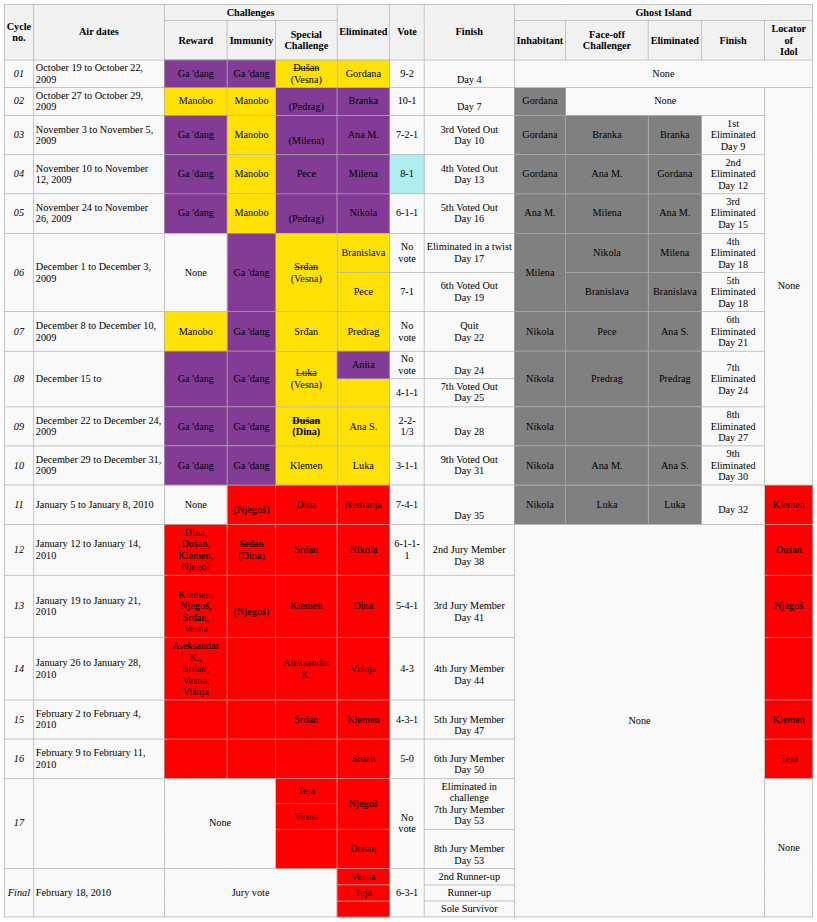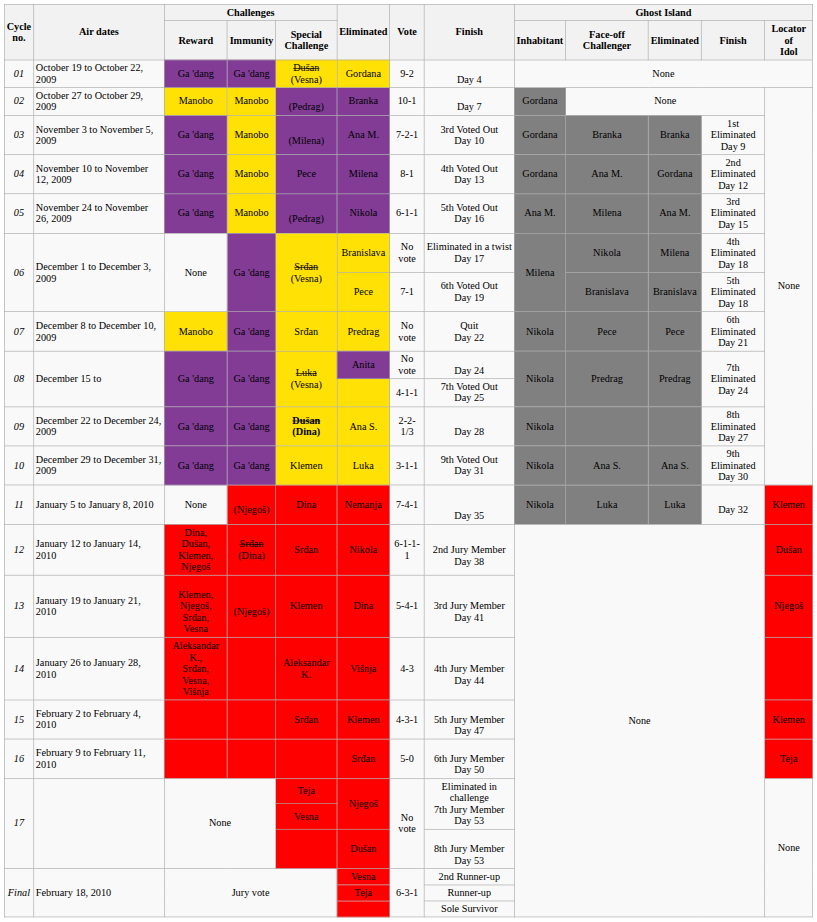 <table class="wikitable" style="margin:auto;">
 <tr>
 <th bgcolor="gray" rowspan="2">Cycle<br>no.</th>
 <th bgcolor="gray" rowspan="2">Air dates</th>
 <th bgcolor="gray" colspan="3">Challenges</th>
 <th bgcolor="gray" rowspan="2">Eliminated</th>
 <th bgcolor="gray" rowspan="2">Vote</th>
 <th bgcolor="gray" rowspan="2">Finish</th>
 <th bgcolor="gray" colspan="5">Ghost Island</th>
 </tr>
 <tr>
 <th bgcolor="gray">Reward</th>
 <th bgcolor="gray">Immunity</th>
 <th bgcolor="gray">Special<br>Challenge</th>
 <th bgcolor="gray">Inhabitant</th>
 <th bgcolor="gray">Face-off Challenger</th>
 <th bgcolor="gray">Eliminated</th>
 <th bgcolor="gray">Finish</th>
 <th bgcolor="gray">Locator of <br>Idol</th>
 </tr>
 <tr>
 <td align="center"><em>01</em></td>
 <td>October 19 to October 22, 2009</td>
 <td bgcolor="#823C96" align="center"><span>Ga 'dang</span></td>
 <td bgcolor="#823C96" align="center"><span>Ga 'dang</span></td>
 <td align="center" bgcolor="#FFE105"><s>Dušan</s><br>(Vesna)</td>
 <td align="center" bgcolor="#FFE105">Gordana</td>
 <td align="center">9-2</td>
 <td align="center"><br>Day 4</td>
 <td align="center" colspan="5">None</td>
 </tr>
 <tr>
 <td align="center"><em>02</em></td>
 <td>October 27 to October 29, 2009</td>
 <td align="center" bgcolor="#FFE105">Manobo</td>
 <td align="center" bgcolor="#FFE105">Manobo</td>
 <td align="center" bgcolor="#823C96"><span><s></s><br>(Pedrag)</span></td>
 <td align="center" bgcolor="#823C96"><span>Branka</span></td>
 <td align="center">10-1</td>
 <td align="center"><br>Day 7</td>
 <td align="center" bgcolor="gray">Gordana</td>
 <td align="center" colspan="3">None</td>
 <td align="center" rowspan="11">None</td>
 </tr>
 <tr>
 <td align="center"><em>03</em></td>
 <td>November 3 to November 5, 2009</td>
 <td bgcolor="#823C96" align="center"><span>Ga 'dang</span></td>
 <td align="center" bgcolor="#FFE105">Manobo</td>
 <td align="center" bgcolor="#823C96"><span><s></s><br>(Milena)</span></td>
 <td align="center" bgcolor="#823C96"><span>Ana M.</span></td>
 <td align="center">7-2-1</td>
 <td align="center">3rd Voted Out<br>Day 10</td>
 <td align="center" bgcolor="gray">Gordana</td>
 <td align="center" bgcolor="gray">Branka</td>
 <td align="center" bgcolor="gray">Branka</td>
 <td align="center">1st Eliminated<br>Day 9</td>
 </tr>
 <tr>
 <td align="center"><em>04</em></td>
 <td>November 10 to November 12, 2009</td>
 <td bgcolor="#823C96" align="center"><span>Ga 'dang</span></td>
 <td align="center" bgcolor="#FFE105">Manobo</td>
 <td align="center" bgcolor="#823C96"><span>Pece</span></td>
 <td align="center" bgcolor="#823C96"><span>Milena</span></td>
-<td align="center" style="background: paleturquoise;">8-1</td>
+<td align="center">8-1</td>
 <td align="center">4th Voted Out<br>Day 13</td>
 <td align="center" bgcolor="gray">Gordana</td>
 <td align="center" bgcolor="gray">Ana M.</td>
 <td align="center" bgcolor="gray">Gordana</td>
 <td align="center">2nd Eliminated<br>Day 12</td>
 </tr>
 <tr>
 <td align="center"><em>05</em></td>
 <td>November 24 to November 26, 2009</td>
 <td bgcolor="#823C96" align="center"><span>Ga 'dang</span></td>
 <td align="center" bgcolor="#FFE105">Manobo</td>
 <td align="center" bgcolor="#823C96"><span><s></s><br>(Pedrag)</span></td>
 <td align="center" bgcolor="#823C96"><span>Nikola</span></td>
 <td align="center">6-1-1</td>
 <td align="center">5th Voted Out<br>Day 16</td>
 <td align="center" bgcolor="gray">Ana M.</td>
 <td align="center" bgcolor="gray">Milena</td>
 <td align="center" bgcolor="gray">Ana M.</td>
 <td align="center">3rd Eliminated<br>Day 15</td>
 </tr>
 <tr>
 <td align="center" rowspan="2"><em>06</em></td>
 <td rowspan="2">December 1 to December 3, 2009</td>
 <td align="center" rowspan="2">None</td>
 <td align="center" bgcolor="#823C96" rowspan="2"><span>Ga 'dang</span></td>
 <td align="center" bgcolor="#FFE105" rowspan="2"><s>Srđan</s><br>(Vesna) </td>
 <td align="center" bgcolor="#FFE105">Branislava</td>
 <td align="center">No vote</td>
 <td align="center">Eliminated in a twist<br>Day 17</td>
 <td align="center" bgcolor="gray" rowspan="2">Milena</td>
 <td align="center" bgcolor="gray">Nikola</td>
 <td align="center" bgcolor="gray">Milena</td>
 <td align="center">4th Eliminated<br>Day 18</td>
 </tr>
 <tr>
 <td align="center" bgcolor="#FFE105">Pece</td>
 <td align="center">7-1</td>
 <td align="center">6th Voted Out<br>Day 19</td>
 <td align="center" bgcolor="gray">Branislava</td>
 <td align="center" bgcolor="gray">Branislava</td>
 <td align="center">5th Eliminated<br>Day 18</td>
 </tr>
 <tr>
 <td align="center"><em>07</em></td>
 <td>December 8 to December 10, 2009</td>
 <td align="center" bgcolor="#FFE105">Manobo</td>
 <td bgcolor="#823C96" align="center"><span>Ga 'dang</span></td>
 <td align="center" bgcolor="#FFE105">Srđan</td>
 <td align="center" bgcolor="#FFE105">Predrag</td>
 <td align="center">No vote</td>
 <td align="center">Quit<br>Day 22</td>
 <td align="center" bgcolor="gray">Nikola</td>
 <td align="center" bgcolor="gray">Pece</td>
-<td align="center" bgcolor="gray">Ana S.</td>
+<td align="center" bgcolor="gray">Pece</td>
 <td align="center">6th Eliminated<br>Day 21</td>
 </tr>
 <tr>
 <td align="center" rowspan="2"><em>08</em></td>
 <td rowspan="2">December 15 to </td>
 <td align="center" bgcolor="#823C96" rowspan="2"><span>Ga 'dang</span></td>
 <td align="center" bgcolor="#823C96" rowspan="2"><span>Ga 'dang</span></td>
 <td align="center" bgcolor="#FFE105" rowspan="2"><s>Luka</s><br>(Vesna)</td>
 <td align="center" bgcolor="#823C96"><span>Anita</span></td>
 <td align="center">No vote</td>
 <td align="center"><br>Day 24</td>
 <td align="center" bgcolor="gray" rowspan="2">Nikola</td>
 <td align="center" bgcolor="gray" rowspan="2">Predrag</td>
 <td align="center" bgcolor="gray" rowspan="2">Predrag</td>
 <td align="center" rowspan="2">7th Eliminated<br>Day 24</td>
 </tr>
 <tr>
 <td align="center" bgcolor="#FFE105"></td>
 <td align="center">4-1-1</td>
 <td align="center">7th Voted Out<br>Day 25</td>
 </tr>
 <tr>
 <td align="center"><em>09</em></td>
 <td>December 22 to December 24, 2009</td>
 <td bgcolor="#823C96" align="center"><span>Ga 'dang</span></td>
 <td bgcolor="#823C96" align="center"><span>Ga 'dang</span></td>
 <td align="center" bgcolor="#FFE105"><strong><s>Dušan</s><br>(Dina)</strong></td>
 <td align="center" bgcolor="#FFE105">Ana S.</td>
 <td align="center">2-2-1/3</td>
 <td align="center"><br>Day 28</td>
 <td align="center" bgcolor="gray">Nikola</td>
 <td align="center" bgcolor="gray"></td>
 <td align="center" bgcolor="gray"></td>
 <td align="center">8th Eliminated<br>Day 27</td>
 </tr>
 <tr>
 <td align="center"><em>10</em></td>
 <td>December 29 to December 31, 2009</td>
 <td bgcolor="#823C96" align="center"><span>Ga 'dang</span></td>
 <td bgcolor="#823C96" align="center"><span>Ga 'dang</span></td>
 <td align="center" bgcolor="#FFE105">Klemen</td>
 <td align="center" bgcolor="#FFE105">Luka</td>
 <td align="center">3-1-1</td>
 <td align="center">9th Voted Out<br>Day 31</td>
 <td align="center" bgcolor="gray">Nikola</td>
-<td align="center" bgcolor="gray">Ana M.</td>
+<td align="center" bgcolor="gray">Ana S.</td>
 <td align="center" bgcolor="gray">Ana S.</td>
 <td align="center">9th Eliminated<br>Day 30</td>
 </tr>
 <tr>
 <td align="center"><em>11</em></td>
 <td>January 5 to January 8, 2010</td>
 <td align="center">None</td>
 <td bgcolor="red" align="center"><span><s></s><br>(Njegoŝ)</span></td>
 <td bgcolor="red" align="center"><span>Dina</span></td>
 <td bgcolor="red" align="center"><span>Nemanja</span></td>
 <td align="center">7-4-1</td>
 <td align="center"><br><br>Day 35</td>
 <td align="center" bgcolor="gray">Nikola</td>
 <td align="center" bgcolor="gray">Luka</td>
 <td align="center" bgcolor="gray">Luka</td>
 <td align="center"><br>Day 32</td>
 <td bgcolor="red" align="center"><span>Klemen</span></td>
 </tr>
 <tr>
 <td align="center"><em>12</em></td>
 <td>January 12 to January 14, 2010</td>
 <td align="center" bgcolor="red"><span>Dina,<br>Dušan,<br>Klemen,<br>Njegoš</span></td>
 <td bgcolor="red" align="center"><span><s>Srđan</s><br>(Dina)</span></td>
 <td bgcolor="red" align="center"><span>Srđan</span></td>
 <td bgcolor="red" align="center"><span>Nikola</span></td>
 <td align="center">6-1-1-1</td>
 <td align="center"><br>2nd Jury Member<br>Day 38</td>
 <td align="center" colspan="4" rowspan="11">None</td>
 <td bgcolor="red" align="center"><span>Dušan</span></td>
 </tr>
 <tr>
 <td align="center"><em>13</em></td>
 <td>January 19 to January 21, 2010</td>
 <td align="center" bgcolor="red"><span><br>Klemen,<br>Njegoš,<br>Srđan,<br>Vesna</span></td>
 <td bgcolor="red" align="center"><span><s></s><br>(Njegoŝ)</span></td>
 <td bgcolor="red" align="center"><span>Klemen</span></td>
 <td bgcolor="red" align="center"><span>Dina</span></td>
 <td align="center">5-4-1</td>
 <td align="center"><br>3rd Jury Member<br>Day 41</td>
 <td bgcolor="red" align="center"><span>Njegoš</span></td>
 </tr>
 <tr>
 <td align="center"><em>14</em></td>
 <td>January 26 to January 28, 2010</td>
 <td align="center" bgcolor="red"><span>Aleksandar K.,<br>Srđan,<br>Vesna,<br>Višnja</span></td>
 <td bgcolor="red" align="center"><span></span></td>
 <td bgcolor="red" align="center"><span>Aleksandar K.</span></td>
 <td bgcolor="red" align="center"><span>Višnja</span></td>
 <td align="center">4-3</td>
 <td align="center"><br>4th Jury Member<br>Day 44</td>
 <td bgcolor="red" align="center"><span></span></td>
 </tr>
 <tr>
 <td align="center"><em>15</em></td>
 <td>February 2 to February 4, 2010</td>
 <td align="center" bgcolor="red"><span><br></span></td>
 <td bgcolor="red" align="center"><span></span></td>
 <td bgcolor="red" align="center"><span>Srđan</span></td>
 <td bgcolor="red" align="center"><span>Klemen</span></td>
 <td align="center">4-3-1</td>
 <td align="center"><br>5th Jury Member<br>Day 47</td>
 <td bgcolor="red" align="center"><span>Klemen</span></td>
 </tr>
 <tr>
 <td align="center"><em>16</em></td>
 <td>February 9 to February 11, 2010</td>
 <td align="center" bgcolor="red"><span><br></span></td>
 <td bgcolor="red" align="center"><span><s></s><br></span></td>
 <td bgcolor="red" align="center"><span></span></td>
 <td bgcolor="red" align="center"><span>Srđan</span></td>
 <td align="center">5-0</td>
 <td align="center"><br>6th Jury Member<br>Day 50</td>
 <td bgcolor="red" align="center"><span>Teja</span></td>
 </tr>
 <tr>
 <td align="center" rowspan="3"><em>17</em></td>
 <td rowspan="3"> </td>
 <td align="center" colspan="2" rowspan="3">None</td>
 <td bgcolor="red" align="center"><span>Teja</span></td>
 <td bgcolor="red" align="center" rowspan="2"><span>Njegoš</span></td>
 <td align="center" rowspan="3">No<br>vote</td>
 <td align="center" rowspan="2">Eliminated in challenge<br>7th Jury Member<br>Day 53</td>
 <td align="center" rowspan="6">None</td>
 </tr>
 <tr>
 <td bgcolor="red" align="center"><span>Vesna</span></td>
 </tr>
 <tr>
 <td bgcolor="red" align="center"><span></span></td>
 <td bgcolor="red" align="center" rowspan="1"><span>Dušan</span></td>
 <td align="center" rowspan="1"><br>8th Jury Member<br>Day 53</td>
 </tr>
 <tr>
 <td align="center" rowspan="3"><em>Final</em></td>
 <td rowspan="3">February 18, 2010</td>
 <td align="center" colspan="3" rowspan="3">Jury vote</td>
 <td bgcolor="red" align="center"><span>Vesna</span></td>
 <td align="center" rowspan="3">6-3-1</td>
 <td align="center">2nd Runner-up</td>
 </tr>
 <tr>
 <td bgcolor="red" align="center"><span>Teja</span></td>
 <td align="center">Runner-up</td>
 </tr>
 <tr>
 <td bgcolor="red" align="center"><span></span></td>
 <td align="center">Sole Survivor</td>
 </tr>
 </table>
